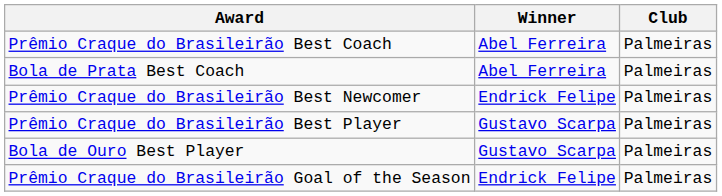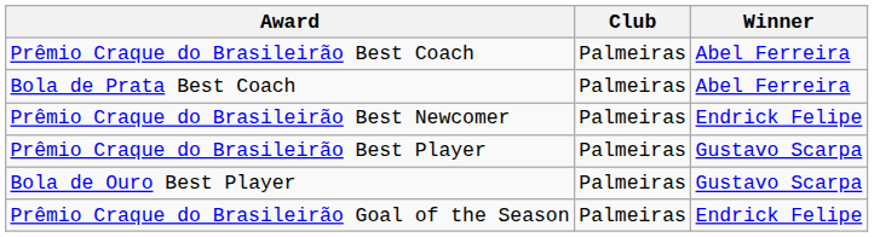 <table class="wikitable">
 <tr>
 <th>Award</th>
+<th>Club</th>
 <th>Winner</th>
-<th>Club</th>
 </tr>
 <tr>
 <td><a href='#'>Prêmio Craque do Brasileirão</a> Best Coach</td>
+<td>Palmeiras</td>
 <td> <a href='#'>Abel Ferreira</a></td>
-<td>Palmeiras</td>
 </tr>
 <tr>
 <td><a href='#'>Bola de Prata</a> Best Coach</td>
+<td>Palmeiras</td>
 <td> <a href='#'>Abel Ferreira </a></td>
-<td>Palmeiras</td>
 </tr>
 <tr>
 <td><a href='#'>Prêmio Craque do Brasileirão</a> Best Newcomer</td>
+<td>Palmeiras</td>
 <td> <a href='#'>Endrick Felipe</a></td>
-<td>Palmeiras</td>
 </tr>
 <tr>
 <td><a href='#'>Prêmio Craque do Brasileirão</a> Best Player</td>
+<td>Palmeiras</td>
 <td> <a href='#'>Gustavo Scarpa</a></td>
-<td>Palmeiras</td>
 </tr>
 <tr>
 <td><a href='#'>Bola de Ouro</a> Best Player</td>
+<td>Palmeiras</td>
 <td> <a href='#'>Gustavo Scarpa</a></td>
-<td>Palmeiras</td>
 </tr>
 <tr>
 <td><a href='#'>Prêmio Craque do Brasileirão</a> Goal of the Season</td>
+<td>Palmeiras</td>
 <td> <a href='#'>Endrick Felipe</a></td>
-<td>Palmeiras</td>
 </tr>
 </table>
